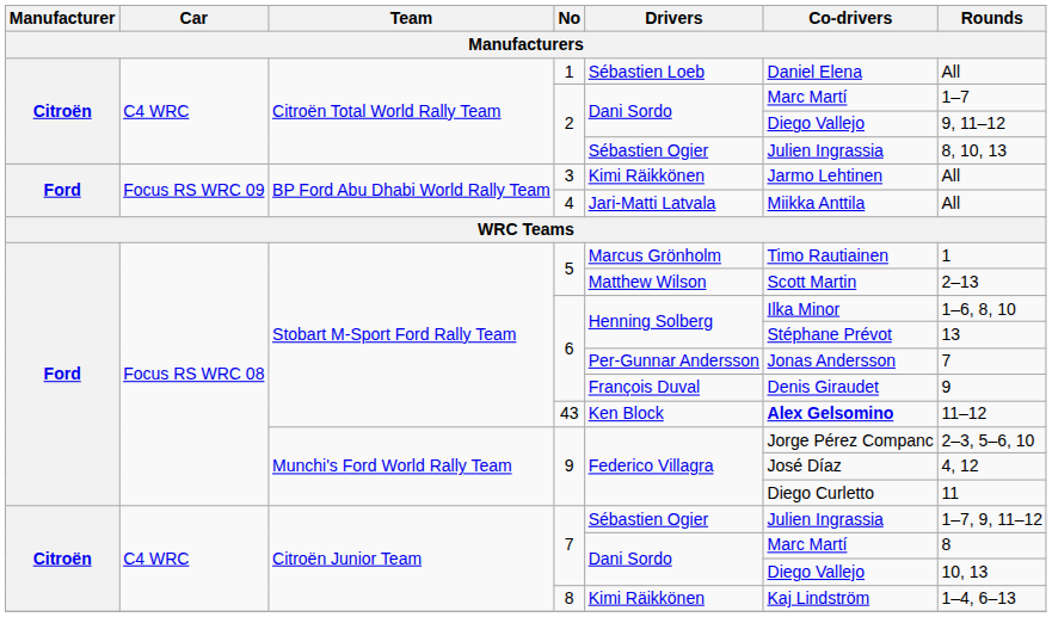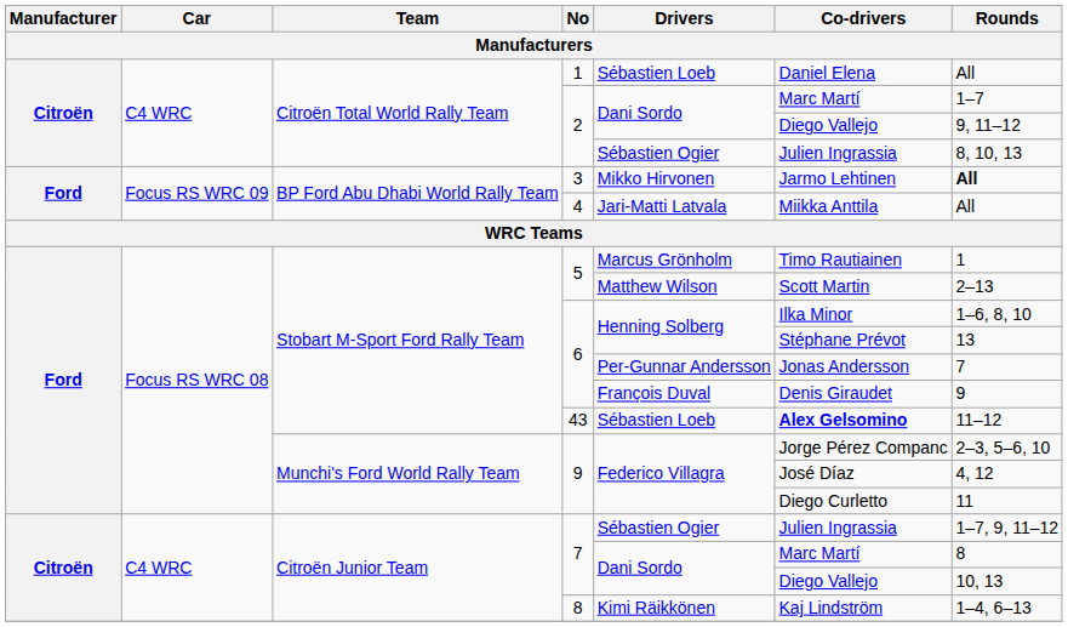 <table class="wikitable" style="font-size: 85%">
 <tr>
 <th>Manufacturer</th>
 <th>Car</th>
 <th>Team</th>
 <th>No</th>
 <th>Drivers</th>
 <th>Co-drivers</th>
 <th>Rounds</th>
 </tr>
 <tr>
 <th colspan=8>Manufacturers</th>
 </tr>
 <tr>
 <th rowspan="4"><a href='#'>Citroën</a></th>
 <td rowspan="4"><a href='#'>C4 WRC</a></td>
 <td rowspan="4"> <a href='#'>Citroën Total World Rally Team</a></td>
 <td align="center">1</td>
 <td> <a href='#'>Sébastien Loeb</a></td>
 <td> <a href='#'>Daniel Elena</a></td>
 <td>All</td>
 </tr>
 <tr>
 <td rowspan="3" align="center">2</td>
 <td rowspan="2"> <a href='#'>Dani Sordo</a></td>
 <td> <a href='#'>Marc Martí</a></td>
 <td>1–7</td>
 </tr>
 <tr>
 <td> <a href='#'>Diego Vallejo</a></td>
 <td>9, 11–12</td>
 </tr>
 <tr>
 <td> <a href='#'>Sébastien Ogier</a></td>
 <td> <a href='#'>Julien Ingrassia</a></td>
 <td>8, 10, 13</td>
 </tr>
 <tr>
 <th rowspan="2"><a href='#'>Ford</a></th>
 <td rowspan="2"><a href='#'>Focus RS WRC 09</a></td>
 <td rowspan="2"> <a href='#'>BP Ford Abu Dhabi World Rally Team</a></td>
 <td align="center">3</td>
-<td> <a href='#'>Kimi Räikkönen</a></td>
+<td> <a href='#'>Mikko Hirvonen</a></td>
 <td> <a href='#'>Jarmo Lehtinen</a></td>
-<td>All</td>
+<td><strong>All</strong></td>
 </tr>
 <tr>
 <td align="center">4</td>
 <td> <a href='#'>Jari-Matti Latvala</a></td>
 <td> <a href='#'>Miikka Anttila</a></td>
 <td>All</td>
 </tr>
 <tr>
 <th colspan=8>WRC Teams</th>
 </tr>
 <tr>
 <th rowspan=10><a href='#'>Ford</a></th>
 <td rowspan=10><a href='#'>Focus RS WRC 08</a></td>
 <td rowspan="7"> <a href='#'>Stobart M-Sport Ford Rally Team</a></td>
 <td rowspan="2" align="center">5</td>
 <td> <a href='#'>Marcus Grönholm</a></td>
 <td> <a href='#'>Timo Rautiainen</a></td>
 <td>1</td>
 </tr>
 <tr>
 <td> <a href='#'>Matthew Wilson</a></td>
 <td> <a href='#'>Scott Martin</a></td>
 <td>2–13</td>
 </tr>
 <tr>
 <td rowspan="4" align="center">6</td>
 <td rowspan="2"> <a href='#'>Henning Solberg</a></td>
 <td> <a href='#'>Ilka Minor</a></td>
 <td>1–6, 8, 10</td>
 </tr>
 <tr>
 <td> <a href='#'>Stéphane Prévot</a></td>
 <td>13</td>
 </tr>
 <tr>
 <td nowrap> <a href='#'>Per-Gunnar Andersson</a></td>
 <td nowrap> <a href='#'>Jonas Andersson</a></td>
 <td>7</td>
 </tr>
 <tr>
 <td> <a href='#'>François Duval</a></td>
 <td> <a href='#'>Denis Giraudet</a></td>
 <td>9</td>
 </tr>
 <tr>
 <td align="center">43</td>
-<td> <a href='#'>Ken Block</a></td>
+<td> <a href='#'>Sébastien Loeb</a></td>
 <td><strong> <a href='#'>Alex Gelsomino</a></strong></td>
 <td>11–12</td>
 </tr>
 <tr>
 <td rowspan="3"> <a href='#'>Munchi's Ford World Rally Team</a></td>
 <td align="center" rowspan="3">9</td>
 <td rowspan="3"> <a href='#'>Federico Villagra</a></td>
 <td nowrap> Jorge Pérez Companc</td>
 <td nowrap>2–3, 5–6, 10</td>
 </tr>
 <tr>
 <td> José Díaz</td>
 <td>4, 12</td>
 </tr>
 <tr>
 <td> Diego Curletto</td>
 <td>11</td>
 </tr>
 <tr>
 <th rowspan="4"><a href='#'>Citroën</a></th>
 <td rowspan="4"><a href='#'>C4 WRC</a></td>
 <td rowspan="4"> <a href='#'>Citroën Junior Team</a></td>
 <td rowspan="3" align="center">7</td>
 <td> <a href='#'>Sébastien Ogier</a></td>
 <td> <a href='#'>Julien Ingrassia</a></td>
 <td nowrap>1–7, 9, 11–12</td>
 </tr>
 <tr>
 <td rowspan="2"> <a href='#'>Dani Sordo</a></td>
 <td> <a href='#'>Marc Martí</a></td>
 <td>8</td>
 </tr>
 <tr>
 <td> <a href='#'>Diego Vallejo</a></td>
 <td>10, 13</td>
 </tr>
 <tr>
 <td align="center">8</td>
 <td> <a href='#'>Kimi Räikkönen</a></td>
 <td> <a href='#'>Kaj Lindström</a></td>
 <td>1–4, 6–13</td>
 </tr>
 <tr>
 </tr>
 </table>
